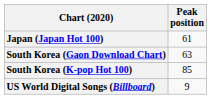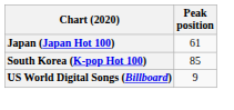 <table class="wikitable sortable plainrowheaders" style="text-align:center">
 <tr>
 <th scope="col">Chart (2020)</th>
 <th scope="col">Peak<br>position</th>
 </tr>
 <tr>
 <th scope="row" style="text-align:left">Japan (<a href='#'>Japan Hot 100</a>)</th>
 <td>61</td>
 </tr>
 <tr>
-<th scope="row" style="text-align:left">South Korea (<a href='#'>Gaon Download Chart</a>)</th>
-<td>63</td>
-</tr>
-<tr>
 <th scope="row" style="text-align:left">South Korea (<a href='#'>K-pop Hot 100</a>)</th>
 <td>85</td>
 </tr>
 <tr>
 <th scope="row" style="text-align:left">US World Digital Songs (<em><a href='#'>Billboard</a></em>)</th>
 <td>9</td>
 </tr>
 </table>
